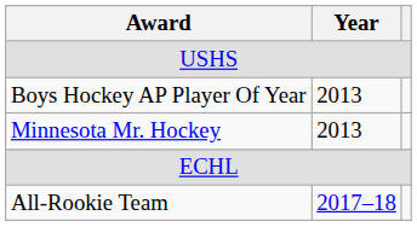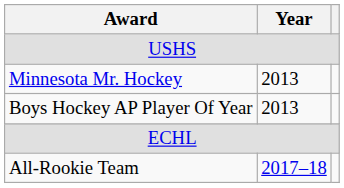 <table class="wikitable">
 <tr>
 <th>Award</th>
 <th>Year</th>
 <th></th>
 </tr>
 <tr ALIGN="center" bgcolor="#e0e0e0">
 <td colspan="3"><a href='#'>USHS</a></td>
 </tr>
 <tr>
-<td>Boys Hockey AP Player Of Year</td>
+<td><a href='#'>Minnesota Mr. Hockey</a></td>
 <td>2013</td>
 <td></td>
 </tr>
 <tr>
-<td><a href='#'>Minnesota Mr. Hockey</a></td>
+<td>Boys Hockey AP Player Of Year</td>
 <td>2013</td>
 <td></td>
 </tr>
 <tr ALIGN="center" bgcolor="#e0e0e0">
 <td colspan="3"><a href='#'>ECHL</a></td>
 </tr>
 <tr>
 <td>All-Rookie Team</td>
 <td><a href='#'>2017–18</a></td>
 <td></td>
 </tr>
 </table>
